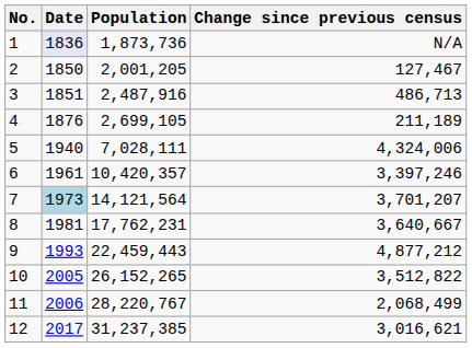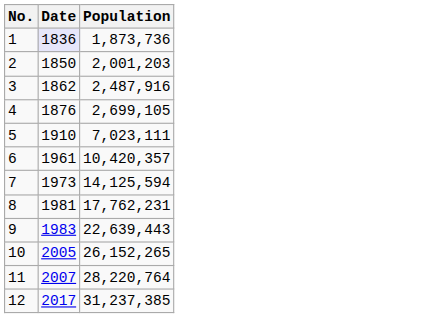 <table class="wikitable">
 <tr>
 <th align="center">No.</th>
 <th align="center">Date</th>
 <th align="right">Population</th>
-<th align="right">Change since previous census</th>
 </tr>
 <tr>
 <td>1</td>
 <td style="background: lavender;">1836</td>
 <td align="right">1,873,736</td>
-<td align="right">N/A</td>
 </tr>
 <tr>
 <td>2</td>
 <td>1850</td>
-<td align="right">2,001,205</td>
-<td align="right">127,467</td>
+<td align="right">2,001,203</td>
 </tr>
 <tr>
 <td>3</td>
-<td>1851</td>
+<td>1862</td>
 <td align="right">2,487,916</td>
-<td align="right">486,713</td>
 </tr>
 <tr>
 <td>4</td>
 <td>1876</td>
 <td align="right">2,699,105</td>
-<td align="right">211,189</td>
 </tr>
 <tr>
 <td>5</td>
-<td>1940</td>
-<td align="right">7,028,111</td>
-<td align="right">4,324,006</td>
+<td>1910</td>
+<td align="right">7,023,111</td>
 </tr>
 <tr>
 <td>6</td>
 <td>1961</td>
 <td align="right">10,420,357</td>
-<td align="right">3,397,246</td>
 </tr>
 <tr>
 <td>7</td>
-<td style="background: lightblue;">1973</td>
-<td align="right">14,121,564</td>
-<td align="right">3,701,207</td>
+<td>1973</td>
+<td align="right">14,125,594</td>
 </tr>
 <tr>
 <td>8</td>
 <td>1981</td>
 <td align="right">17,762,231</td>
-<td align="right">3,640,667</td>
 </tr>
 <tr>
 <td>9</td>
-<td><a href='#'>1993</a></td>
-<td align="right">22,459,443</td>
-<td align="right">4,877,212</td>
+<td><a href='#'>1983</a></td>
+<td align="right">22,639,443</td>
 </tr>
 <tr>
 <td>10</td>
 <td><a href='#'>2005</a></td>
 <td align="right">26,152,265</td>
-<td align="right">3,512,822</td>
 </tr>
 <tr>
 <td>11</td>
-<td><a href='#'>2006</a></td>
-<td align="right">28,220,767</td>
-<td align="right">2,068,499</td>
+<td><a href='#'>2007</a></td>
+<td align="right">28,220,764</td>
 </tr>
 <tr>
 <td>12</td>
 <td><a href='#'>2017</a></td>
 <td align="right">31,237,385</td>
-<td align="right">3,016,621</td>
 </tr>
 </table>
